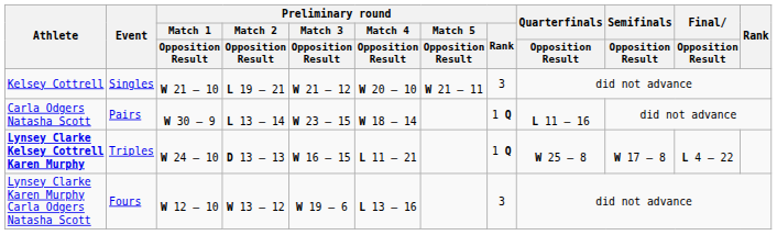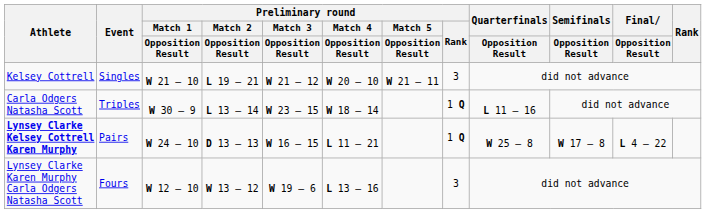 <table class="wikitable" style="font-size:90%;">
 <tr>
 <th rowspan=3>Athlete</th>
 <th rowspan=3>Event</th>
 <th colspan=6>Preliminary round</th>
 <th rowspan=2>Quarterfinals</th>
 <th rowspan=2>Semifinals</th>
 <th rowspan=2>Final/</th>
 <th rowspan=3>Rank</th>
 </tr>
 <tr style="font-size:95%">
 <th>Match 1</th>
 <th>Match 2</th>
 <th>Match 3</th>
 <th>Match 4</th>
 <th>Match 5</th>
 <th rowspan=2>Rank</th>
 </tr>
 <tr style="font-size:95%">
 <th>Opposition<br>Result</th>
 <th>Opposition<br>Result</th>
 <th>Opposition<br>Result</th>
 <th>Opposition<br>Result</th>
 <th>Opposition<br>Result</th>
 <th>Opposition<br>Result</th>
 <th>Opposition<br>Result</th>
 <th>Opposition<br>Result</th>
 </tr>
 <tr align=center>
 <td align=left><a href='#'>Kelsey Cottrell</a></td>
 <td align=left><a href='#'>Singles</a></td>
 <td><br><strong>W</strong> 21 – 10</td>
 <td><br><strong>L</strong> 19 – 21</td>
 <td><br><strong>W</strong> 21 – 12</td>
 <td><br><strong>W</strong> 20 – 10</td>
 <td><br><strong>W</strong> 21 – 11</td>
 <td>3</td>
 <td colspan=4>did not advance</td>
 </tr>
 <tr align=center>
 <td align=left><a href='#'>Carla Odgers</a><br><a href='#'>Natasha Scott</a></td>
-<td align=left><a href='#'>Pairs</a></td>
+<td align=left><a href='#'>Triples</a></td>
 <td><br><strong>W</strong> 30 – 9</td>
 <td><br><strong>L</strong> 13 – 14</td>
 <td><br><strong>W</strong> 23 – 15</td>
 <td><br><strong>W</strong> 18 – 14</td>
 <td></td>
 <td>1 <strong>Q</strong></td>
 <td><br><strong>L</strong> 11 – 16</td>
 <td colspan=3>did not advance</td>
 </tr>
 <tr align=center>
 <td align=left><strong><a href='#'>Lynsey Clarke</a><br><a href='#'>Kelsey Cottrell</a><br><a href='#'>Karen Murphy</a></strong></td>
-<td align=left><a href='#'>Triples</a></td>
+<td align=left><a href='#'>Pairs</a></td>
 <td><br><strong>W</strong> 24 – 10</td>
 <td><br><strong>D</strong> 13 – 13</td>
 <td><br><strong>W</strong> 16 – 15</td>
 <td><br><strong>L</strong> 11 – 21</td>
 <td></td>
 <td>1 <strong>Q</strong></td>
 <td><br><strong>W</strong> 25 – 8</td>
 <td><br><strong>W</strong> 17 – 8</td>
 <td><br><strong>L</strong> 4 – 22</td>
 <td></td>
 </tr>
 <tr align=center>
 <td align=left><a href='#'>Lynsey Clarke</a><br><a href='#'>Karen Murphy</a><br><a href='#'>Carla Odgers</a><br><a href='#'>Natasha Scott</a></td>
 <td align=left><a href='#'>Fours</a></td>
 <td><br><strong>W</strong> 12 – 10</td>
 <td><br><strong>W</strong> 13 – 12</td>
 <td><br><strong>W</strong> 19 – 6</td>
 <td><br><strong>L</strong> 13 – 16</td>
 <td></td>
 <td>3</td>
 <td colspan=4>did not advance</td>
 </tr>
 </table>
